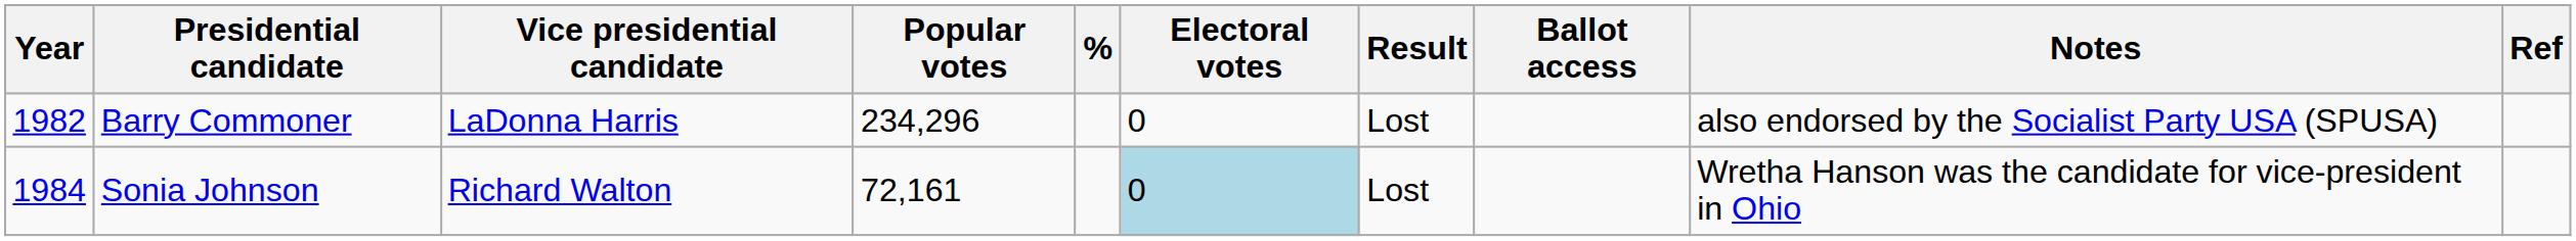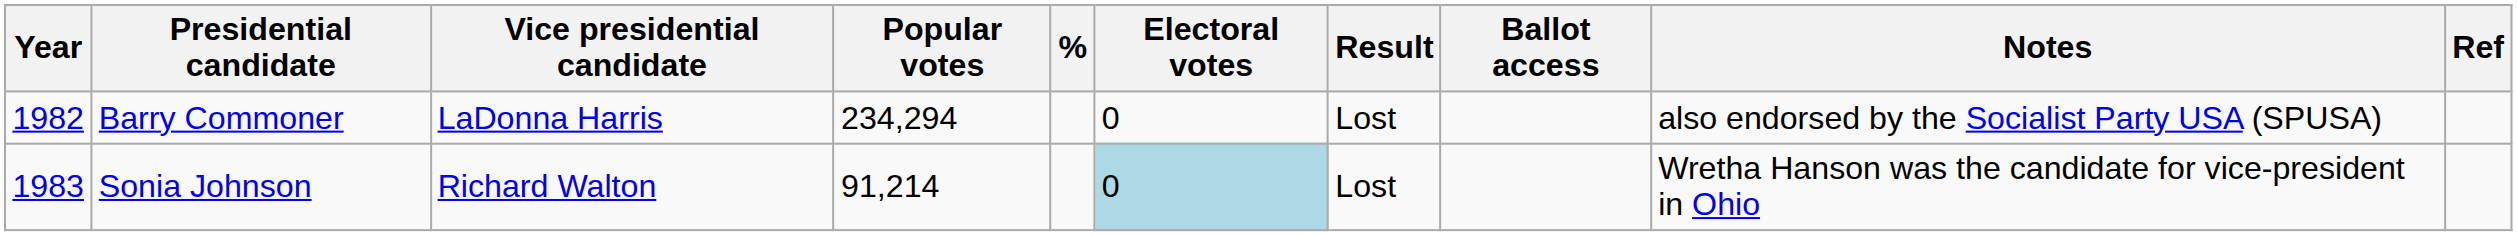 <table class="wikitable sortable" style="font-size:100%">
 <tr>
 <th>Year</th>
 <th>Presidential candidate</th>
 <th>Vice presidential candidate</th>
 <th>Popular votes</th>
 <th>%</th>
 <th>Electoral votes</th>
 <th>Result</th>
 <th>Ballot access</th>
 <th>Notes</th>
 <th>Ref</th>
 </tr>
 <tr>
 <td><a href='#'>1982</a></td>
 <td><a href='#'>Barry Commoner</a></td>
 <td><a href='#'>LaDonna Harris</a></td>
-<td>234,296</td>
+<td>234,294</td>
 <td></td>
 <td>0</td>
 <td> Lost</td>
 <td></td>
 <td>also endorsed by the <a href='#'>Socialist Party USA</a> (SPUSA)</td>
 <td></td>
 </tr>
 <tr>
-<td><a href='#'>1984</a></td>
+<td><a href='#'>1983</a></td>
 <td><a href='#'>Sonia Johnson</a></td>
 <td><a href='#'>Richard Walton</a></td>
-<td>72,161</td>
+<td>91,214</td>
 <td></td>
 <td style="background: lightblue;">0</td>
 <td> Lost</td>
 <td></td>
 <td>Wretha Hanson was the candidate for vice-president in <a href='#'>Ohio</a></td>
 <td></td>
 </tr>
 </table>
